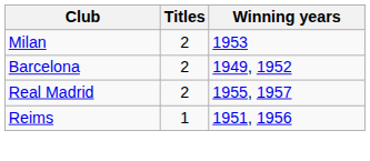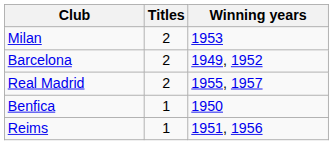 <table class="wikitable sortable">
 <tr>
 <th width=150px>Club</th>
 <th width=30px>Titles</th>
 <th width=150px>Winning years</th>
 </tr>
 <tr>
 <td> <a href='#'>Milan</a></td>
 <td align=center>2</td>
 <td><a href='#'>1953</a></td>
 </tr>
 <tr>
 <td> <a href='#'>Barcelona</a></td>
 <td align=center>2</td>
 <td><a href='#'>1949</a>, <a href='#'>1952</a></td>
 </tr>
 <tr>
 <td> <a href='#'>Real Madrid</a></td>
 <td align=center>2</td>
 <td><a href='#'>1955</a>, <a href='#'>1957</a></td>
 </tr>
 <tr>
+<td> <a href='#'>Benfica</a></td>
+<td align=center>1</td>
+<td><a href='#'>1950</a></td>
+</tr>
+<tr>
 <td> <a href='#'>Reims</a></td>
 <td align=center>1</td>
 <td><a href='#'>1951</a>, <a href='#'>1956</a></td>
 </tr>
 </table>
